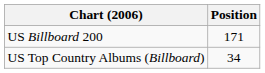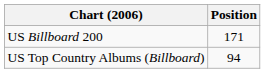 <table class="wikitable sortable">
 <tr>
 <th>Chart (2006)</th>
 <th>Position</th>
 </tr>
 <tr>
 <td>US <em>Billboard</em> 200</td>
 <td align="center">171</td>
 </tr>
 <tr>
 <td>US Top Country Albums (<em>Billboard</em>)</td>
-<td align="center">34</td>
+<td align="center">94</td>
 </tr>
 </table>
